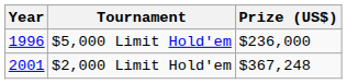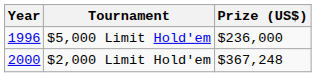 <table class="wikitable">
 <tr>
 <th>Year</th>
 <th>Tournament</th>
 <th>Prize (US$)</th>
 </tr>
 <tr>
 <td><a href='#'>1996</a></td>
 <td>$5,000 Limit <a href='#'>Hold'em</a></td>
 <td>$236,000</td>
 </tr>
 <tr>
-<td><a href='#'>2001</a></td>
+<td><a href='#'>2000</a></td>
 <td>$2,000 Limit Hold'em</td>
 <td>$367,248</td>
 </tr>
 </table>
